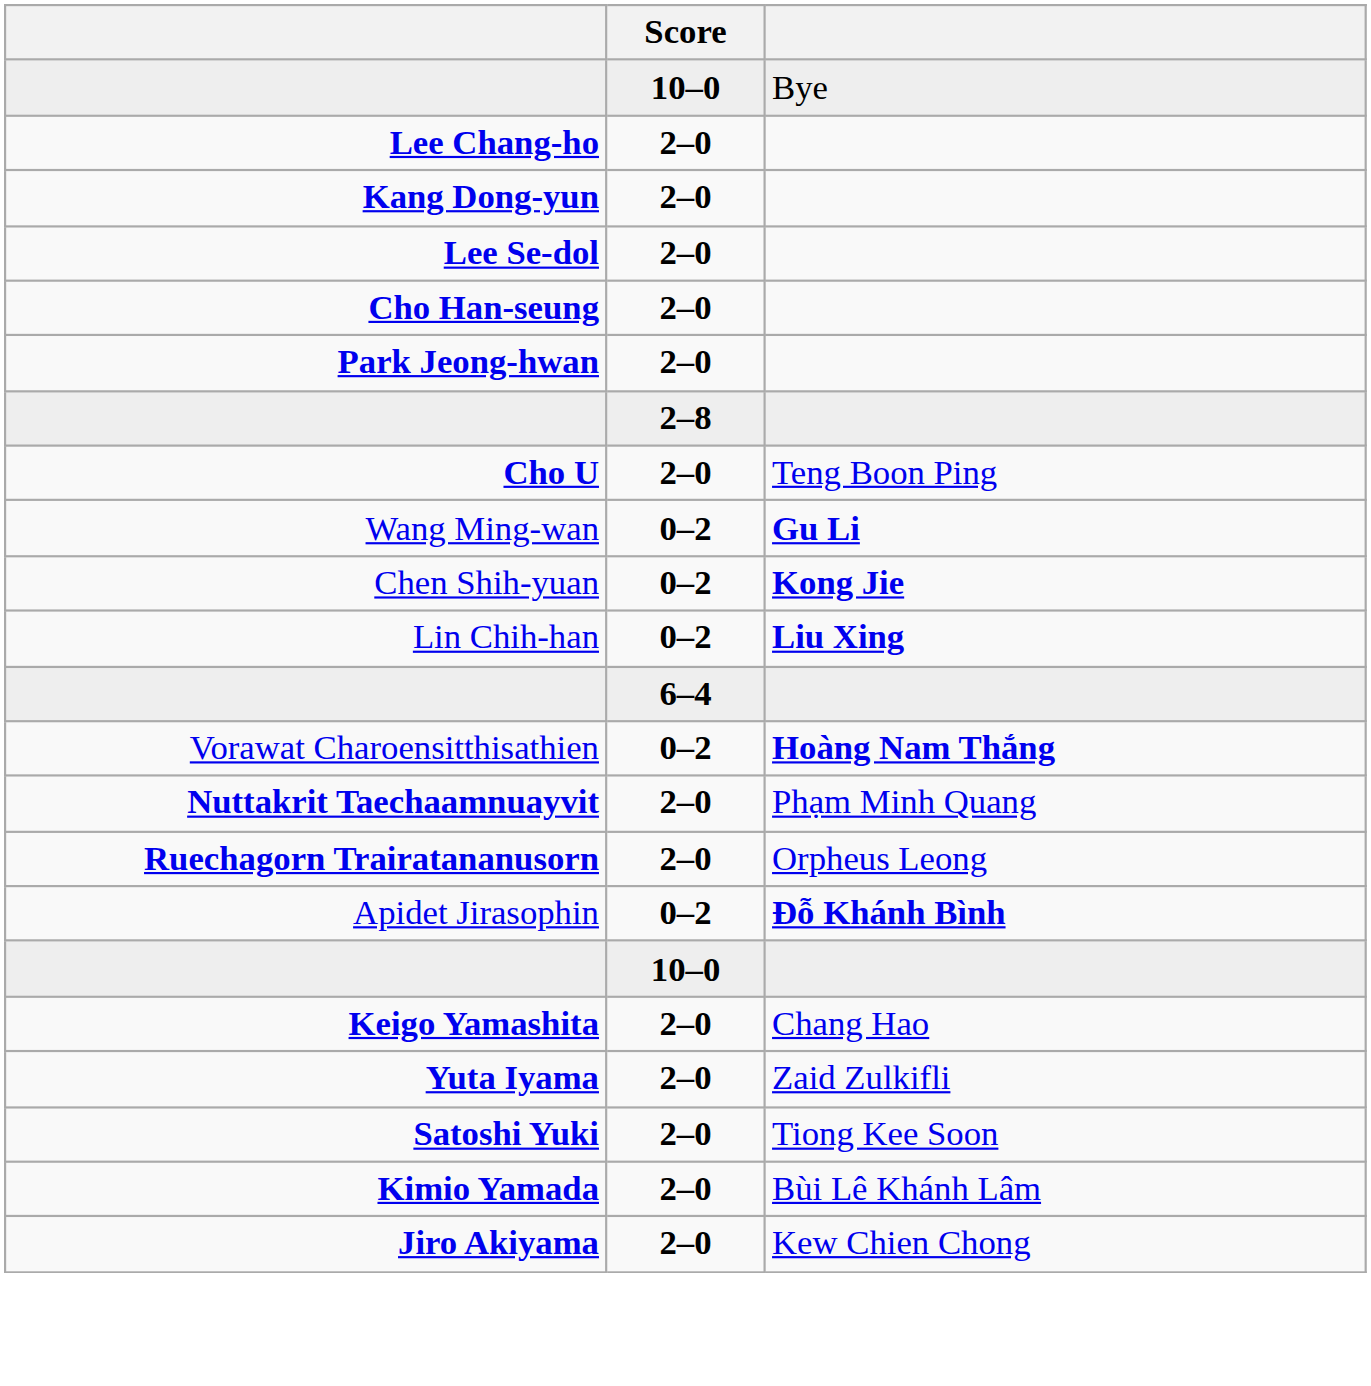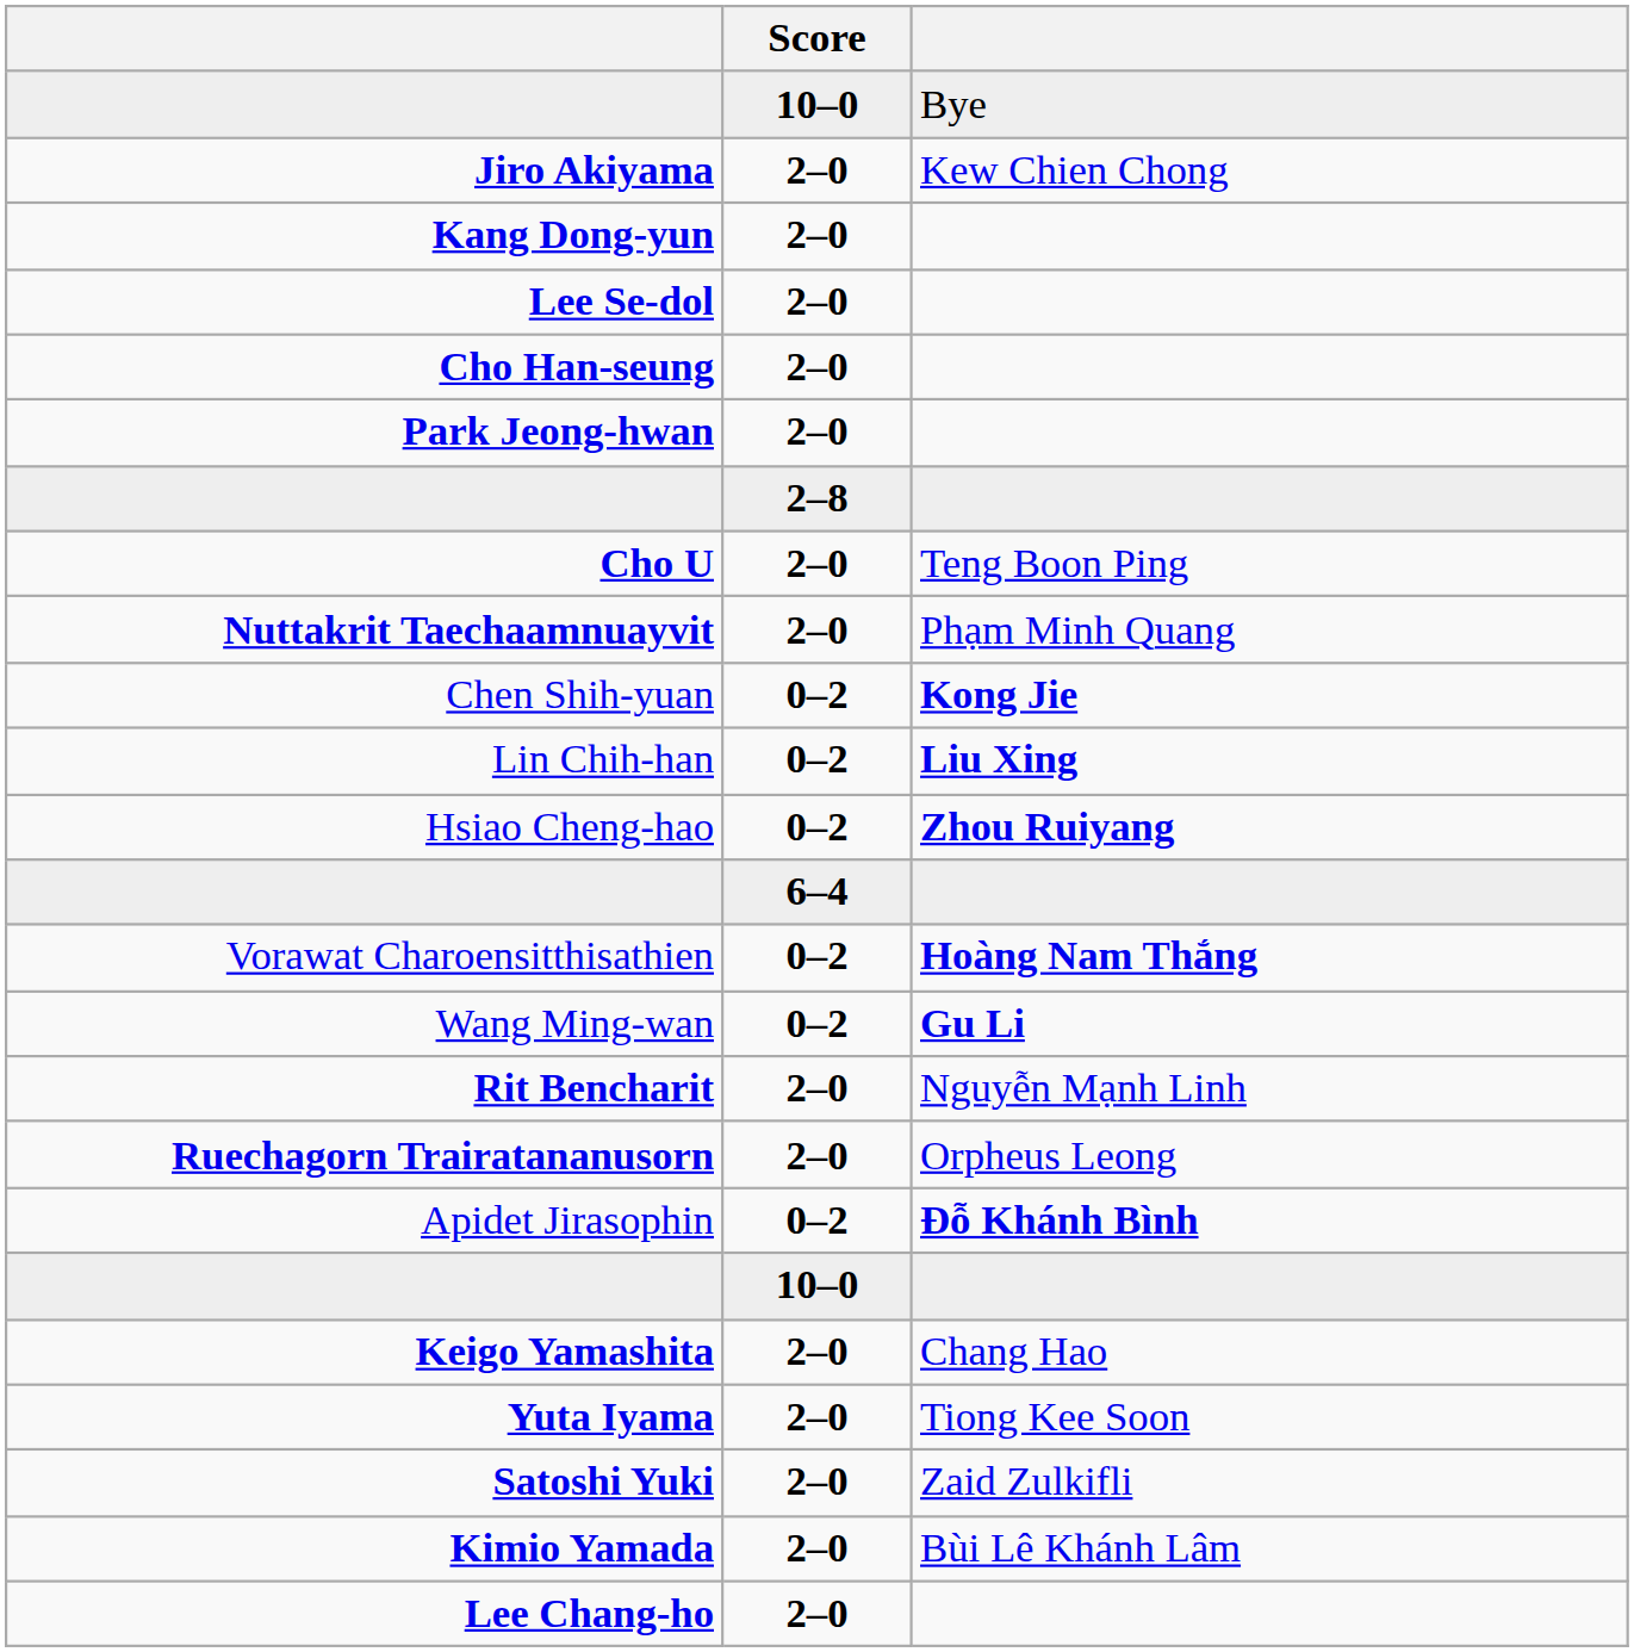 <table class="wikitable" style="text-align: center;">
 <tr>
 <th align="right" width="270"></th>
 <th width="65">Score</th>
 <th align="left" width="270"></th>
 </tr>
 <tr bgcolor=eeeeee>
 <td align=right><strong></strong></td>
 <td align=center><strong>10–0</strong></td>
 <td align=left>Bye</td>
 </tr>
 <tr>
-<td align=right><strong><a href='#'>Lee Chang-ho</a></strong></td>
+<td align=right><strong><a href='#'>Jiro Akiyama</a></strong></td>
 <td align=center><strong>2–0</strong></td>
-<td align=left></td>
+<td align=left><a href='#'>Kew Chien Chong</a></td>
 </tr>
 <tr>
 <td align=right><strong><a href='#'>Kang Dong-yun</a></strong></td>
 <td align=center><strong>2–0</strong></td>
 <td align=left></td>
 </tr>
 <tr>
 <td align=right><strong><a href='#'>Lee Se-dol</a></strong></td>
 <td align=center><strong>2–0</strong></td>
 <td align=left></td>
 </tr>
 <tr>
 <td align=right><strong><a href='#'>Cho Han-seung</a></strong></td>
 <td align=center><strong>2–0</strong></td>
 <td align=left></td>
 </tr>
 <tr>
 <td align=right><strong><a href='#'>Park Jeong-hwan</a></strong></td>
 <td align=center><strong>2–0</strong></td>
 <td align=left></td>
 </tr>
 <tr bgcolor=eeeeee>
 <td align=right></td>
 <td align=center><strong>2–8</strong></td>
 <td align=left><strong></strong></td>
 </tr>
 <tr>
 <td align=right><strong><a href='#'>Cho U</a></strong></td>
 <td align=center><strong>2–0</strong></td>
 <td align=left><a href='#'>Teng Boon Ping</a></td>
 </tr>
 <tr>
-<td align=right><a href='#'>Wang Ming-wan</a></td>
-<td align=center><strong>0–2</strong></td>
-<td align=left><strong><a href='#'>Gu Li</a></strong></td>
+<td align=right><strong><a href='#'>Nuttakrit Taechaamnuayvit</a></strong></td>
+<td align=center><strong>2–0</strong></td>
+<td align=left><a href='#'>Phạm Minh Quang</a></td>
 </tr>
 <tr>
 <td align=right><a href='#'>Chen Shih-yuan</a></td>
 <td align=center><strong>0–2</strong></td>
 <td align=left><strong><a href='#'>Kong Jie</a></strong></td>
 </tr>
 <tr>
 <td align=right><a href='#'>Lin Chih-han</a></td>
 <td align=center><strong>0–2</strong></td>
 <td align=left><strong><a href='#'>Liu Xing</a></strong></td>
+</tr>
+<tr>
+<td align=right><a href='#'>Hsiao Cheng-hao</a></td>
+<td align=center><strong>0–2</strong></td>
+<td align=left><strong><a href='#'>Zhou Ruiyang</a></strong></td>
 </tr>
 <tr bgcolor=eeeeee>
 <td align=right><strong></strong></td>
 <td align=center><strong>6–4</strong></td>
 <td align=left></td>
 </tr>
 <tr>
 <td align=right><a href='#'>Vorawat Charoensitthisathien</a></td>
 <td align=center><strong>0–2</strong></td>
 <td align=left><strong><a href='#'>Hoàng Nam Thắng</a></strong></td>
 </tr>
 <tr>
-<td align=right><strong><a href='#'>Nuttakrit Taechaamnuayvit</a></strong></td>
+<td align=right><a href='#'>Wang Ming-wan</a></td>
+<td align=center><strong>0–2</strong></td>
+<td align=left><strong><a href='#'>Gu Li</a></strong></td>
+</tr>
+<tr>
+<td align=right><strong><a href='#'>Rit Bencharit</a></strong></td>
 <td align=center><strong>2–0</strong></td>
-<td align=left><a href='#'>Phạm Minh Quang</a></td>
+<td align=left><a href='#'>Nguyễn Mạnh Linh</a></td>
 </tr>
 <tr>
 <td align=right><strong><a href='#'>Ruechagorn Trairatananusorn</a></strong></td>
 <td align=center><strong>2–0</strong></td>
 <td align=left><a href='#'>Orpheus Leong</a></td>
 </tr>
 <tr>
 <td align=right><a href='#'>Apidet Jirasophin</a></td>
 <td align=center><strong>0–2</strong></td>
 <td align=left><strong><a href='#'>Đỗ Khánh Bình</a></strong></td>
 </tr>
 <tr bgcolor=eeeeee>
 <td align=right><strong></strong></td>
 <td align=center><strong>10–0</strong></td>
 <td align=left></td>
 </tr>
 <tr>
 <td align=right><strong><a href='#'>Keigo Yamashita</a></strong></td>
 <td align=center><strong>2–0</strong></td>
 <td align=left><a href='#'>Chang Hao</a></td>
 </tr>
 <tr>
 <td align=right><strong><a href='#'>Yuta Iyama</a></strong></td>
 <td align=center><strong>2–0</strong></td>
-<td align=left><a href='#'>Zaid Zulkifli</a></td>
+<td align=left><a href='#'>Tiong Kee Soon</a></td>
 </tr>
 <tr>
 <td align=right><strong><a href='#'>Satoshi Yuki</a></strong></td>
 <td align=center><strong>2–0</strong></td>
-<td align=left><a href='#'>Tiong Kee Soon</a></td>
+<td align=left><a href='#'>Zaid Zulkifli</a></td>
 </tr>
 <tr>
 <td align=right><strong><a href='#'>Kimio Yamada</a></strong></td>
 <td align=center><strong>2–0</strong></td>
 <td align=left><a href='#'>Bùi Lê Khánh Lâm</a></td>
 </tr>
 <tr>
-<td align=right><strong><a href='#'>Jiro Akiyama</a></strong></td>
+<td align=right><strong><a href='#'>Lee Chang-ho</a></strong></td>
 <td align=center><strong>2–0</strong></td>
-<td align=left><a href='#'>Kew Chien Chong</a></td>
+<td align=left></td>
 </tr>
 </table>
